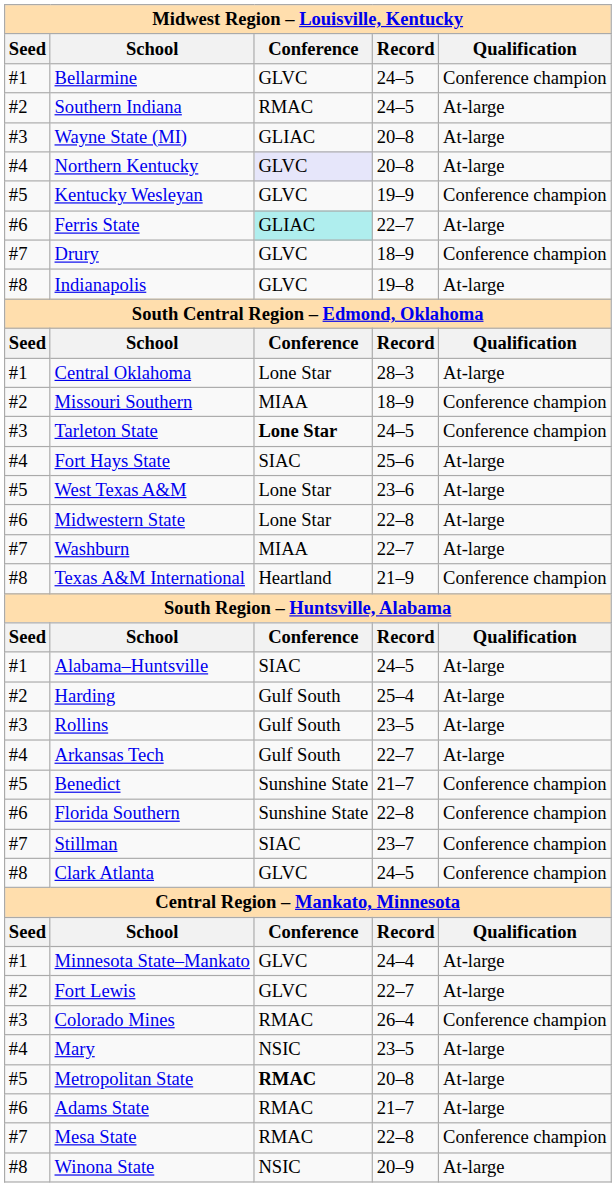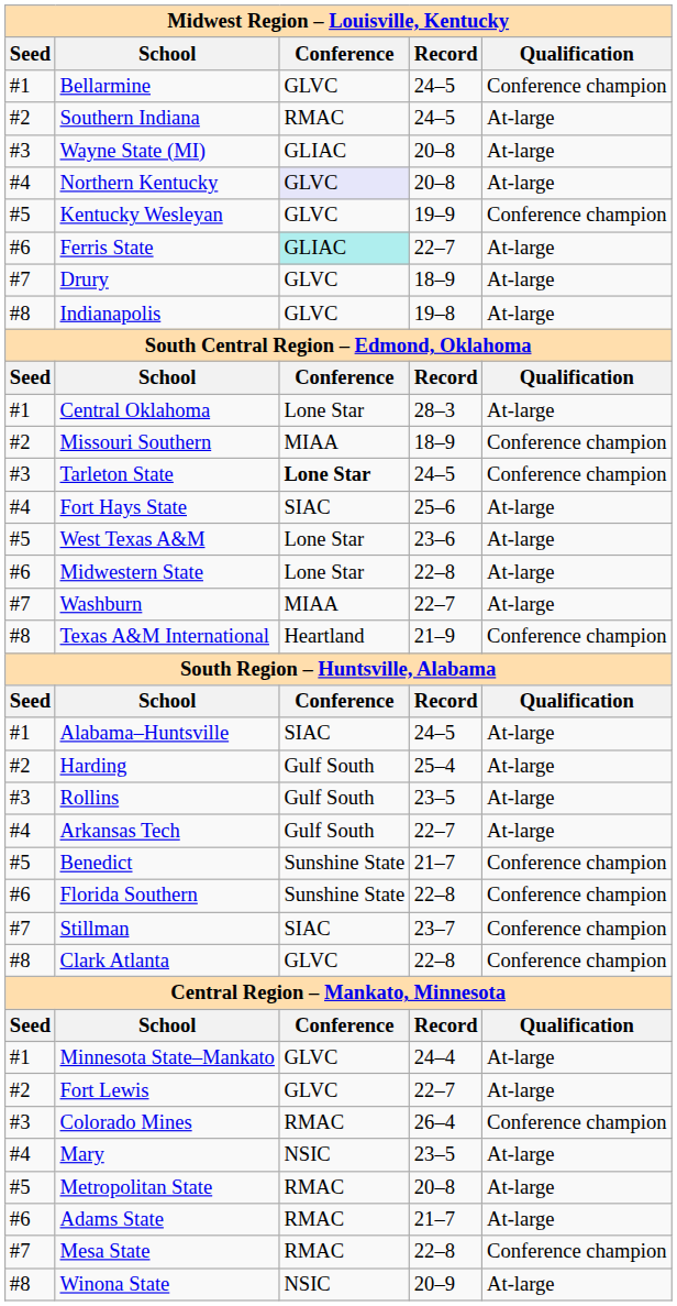 <table class="wikitable">
 <tr>
 <th colspan="5" style="background:#ffdead;">Midwest Region – <a href='#'>Louisville, Kentucky</a></th>
 </tr>
 <tr>
 <th>Seed</th>
 <th>School</th>
 <th>Conference</th>
 <th>Record</th>
 <th>Qualification</th>
 </tr>
 <tr>
 <td>#1</td>
 <td><a href='#'>Bellarmine</a></td>
 <td>GLVC</td>
 <td>24–5</td>
 <td>Conference champion</td>
 </tr>
 <tr>
 <td>#2</td>
 <td><a href='#'>Southern Indiana</a></td>
 <td>RMAC</td>
 <td>24–5</td>
 <td>At-large</td>
 </tr>
 <tr>
 <td>#3</td>
 <td><a href='#'>Wayne State (MI)</a></td>
 <td>GLIAC</td>
 <td>20–8</td>
 <td>At-large</td>
 </tr>
 <tr>
 <td>#4</td>
 <td><a href='#'>Northern Kentucky</a></td>
 <td style="background: lavender;">GLVC</td>
 <td>20–8</td>
 <td>At-large</td>
 </tr>
 <tr>
 <td>#5</td>
 <td><a href='#'>Kentucky Wesleyan</a></td>
 <td>GLVC</td>
 <td>19–9</td>
 <td>Conference champion</td>
 </tr>
 <tr>
 <td>#6</td>
 <td><a href='#'>Ferris State</a></td>
 <td style="background: paleturquoise;">GLIAC</td>
 <td>22–7</td>
 <td>At-large</td>
 </tr>
 <tr>
 <td>#7</td>
 <td><a href='#'>Drury</a></td>
 <td>GLVC</td>
 <td>18–9</td>
-<td>Conference champion</td>
+<td>At-large</td>
 </tr>
 <tr>
 <td>#8</td>
 <td><a href='#'>Indianapolis</a></td>
 <td>GLVC</td>
 <td>19–8</td>
 <td>At-large</td>
 </tr>
 <tr>
 <th colspan="5" style="background:#ffdead;">South Central Region – <a href='#'>Edmond, Oklahoma</a></th>
 </tr>
 <tr>
 <th>Seed</th>
 <th>School</th>
 <th>Conference</th>
 <th>Record</th>
 <th>Qualification</th>
 </tr>
 <tr>
 <td>#1</td>
 <td><a href='#'>Central Oklahoma</a></td>
 <td>Lone Star</td>
 <td>28–3</td>
 <td>At-large</td>
 </tr>
 <tr>
 <td>#2</td>
 <td><a href='#'>Missouri Southern</a></td>
 <td>MIAA</td>
 <td>18–9</td>
 <td>Conference champion</td>
 </tr>
 <tr>
 <td>#3</td>
 <td><a href='#'>Tarleton State</a></td>
 <td><strong>Lone Star</strong></td>
 <td>24–5</td>
 <td>Conference champion</td>
 </tr>
 <tr>
 <td>#4</td>
 <td><a href='#'>Fort Hays State</a></td>
 <td>SIAC</td>
 <td>25–6</td>
 <td>At-large</td>
 </tr>
 <tr>
 <td>#5</td>
 <td><a href='#'>West Texas A&M</a></td>
 <td>Lone Star</td>
 <td>23–6</td>
 <td>At-large</td>
 </tr>
 <tr>
 <td>#6</td>
 <td><a href='#'>Midwestern State</a></td>
 <td>Lone Star</td>
 <td>22–8</td>
 <td>At-large</td>
 </tr>
 <tr>
 <td>#7</td>
 <td><a href='#'>Washburn</a></td>
 <td>MIAA</td>
 <td>22–7</td>
 <td>At-large</td>
 </tr>
 <tr>
 <td>#8</td>
 <td><a href='#'>Texas A&M International</a></td>
 <td>Heartland</td>
 <td>21–9</td>
 <td>Conference champion</td>
 </tr>
 <tr>
 <th colspan="5" style="background:#ffdead;">South Region – <a href='#'>Huntsville, Alabama</a></th>
 </tr>
 <tr>
 <th>Seed</th>
 <th>School</th>
 <th>Conference</th>
 <th>Record</th>
 <th>Qualification</th>
 </tr>
 <tr>
 <td>#1</td>
 <td><a href='#'>Alabama–Huntsville</a></td>
 <td>SIAC</td>
 <td>24–5</td>
 <td>At-large</td>
 </tr>
 <tr>
 <td>#2</td>
 <td><a href='#'>Harding</a></td>
 <td>Gulf South</td>
 <td>25–4</td>
 <td>At-large</td>
 </tr>
 <tr>
 <td>#3</td>
 <td><a href='#'>Rollins</a></td>
 <td>Gulf South</td>
 <td>23–5</td>
 <td>At-large</td>
 </tr>
 <tr>
 <td>#4</td>
 <td><a href='#'>Arkansas Tech</a></td>
 <td>Gulf South</td>
 <td>22–7</td>
 <td>At-large</td>
 </tr>
 <tr>
 <td>#5</td>
 <td><a href='#'>Benedict</a></td>
 <td>Sunshine State</td>
 <td>21–7</td>
 <td>Conference champion</td>
 </tr>
 <tr>
 <td>#6</td>
 <td><a href='#'>Florida Southern</a></td>
 <td>Sunshine State</td>
 <td>22–8</td>
 <td>Conference champion</td>
 </tr>
 <tr>
 <td>#7</td>
 <td><a href='#'>Stillman</a></td>
 <td>SIAC</td>
 <td>23–7</td>
 <td>Conference champion</td>
 </tr>
 <tr>
 <td>#8</td>
 <td><a href='#'>Clark Atlanta</a></td>
 <td>GLVC</td>
-<td>24–5</td>
+<td>22–8</td>
 <td>Conference champion</td>
 </tr>
 <tr>
 <th colspan="5" style="background:#ffdead;">Central Region – <a href='#'>Mankato, Minnesota</a></th>
 </tr>
 <tr>
 <th>Seed</th>
 <th>School</th>
 <th>Conference</th>
 <th>Record</th>
 <th>Qualification</th>
 </tr>
 <tr>
 <td>#1</td>
 <td><a href='#'>Minnesota State–Mankato</a></td>
 <td>GLVC</td>
 <td>24–4</td>
 <td>At-large</td>
 </tr>
 <tr>
 <td>#2</td>
 <td><a href='#'>Fort Lewis</a></td>
 <td>GLVC</td>
 <td>22–7</td>
 <td>At-large</td>
 </tr>
 <tr>
 <td>#3</td>
 <td><a href='#'>Colorado Mines</a></td>
 <td>RMAC</td>
 <td>26–4</td>
 <td>Conference champion</td>
 </tr>
 <tr>
 <td>#4</td>
 <td><a href='#'>Mary</a></td>
 <td>NSIC</td>
 <td>23–5</td>
 <td>At-large</td>
 </tr>
 <tr>
 <td>#5</td>
 <td><a href='#'>Metropolitan State</a></td>
-<td><strong>RMAC</strong></td>
+<td>RMAC</td>
 <td>20–8</td>
 <td>At-large</td>
 </tr>
 <tr>
 <td>#6</td>
 <td><a href='#'>Adams State</a></td>
 <td>RMAC</td>
 <td>21–7</td>
 <td>At-large</td>
 </tr>
 <tr>
 <td>#7</td>
 <td><a href='#'>Mesa State</a></td>
 <td>RMAC</td>
 <td>22–8</td>
 <td>Conference champion</td>
 </tr>
 <tr>
 <td>#8</td>
 <td><a href='#'>Winona State</a></td>
 <td>NSIC</td>
 <td>20–9</td>
 <td>At-large</td>
 </tr>
 </table>
